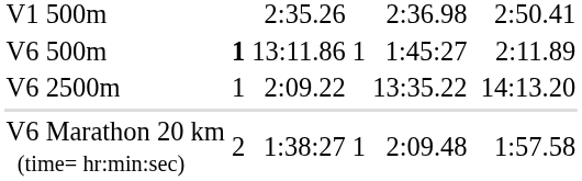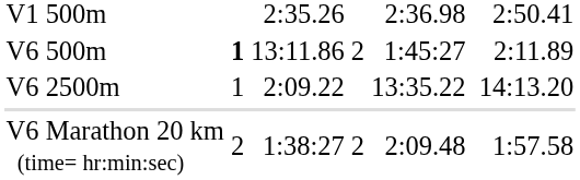 <table>
 <tr>
 <td>V1 500m</td>
 <td></td>
 <td align=right>2:35.26</td>
 <td></td>
 <td align=right>2:36.98</td>
 <td></td>
 <td align=right>2:50.41</td>
 </tr>
 <tr>
 <td>V6 500m</td>
 <td><strong> 1</strong></td>
 <td align=right>13:11.86</td>
-<td> 1</td>
+<td> 2</td>
 <td align=right>1:45:27</td>
 <td></td>
 <td align=right>2:11.89</td>
 </tr>
 <tr>
 <td>V6 2500m</td>
 <td> 1</td>
 <td align=right>2:09.22</td>
 <td></td>
 <td align=right>13:35.22</td>
 <td></td>
 <td align=right>14:13.20</td>
 </tr>
 <tr bgcolor=#DDDDDD>
 <td colspan=7></td>
 </tr>
 <tr>
 <td>V6 Marathon 20 km<br><small>  (time= hr:min:sec)</small></td>
 <td> 2</td>
 <td align=right>1:38:27</td>
-<td> 1</td>
+<td> 2</td>
 <td align=right>2:09.48</td>
 <td></td>
 <td align=right>1:57.58</td>
 </tr>
 </table>
